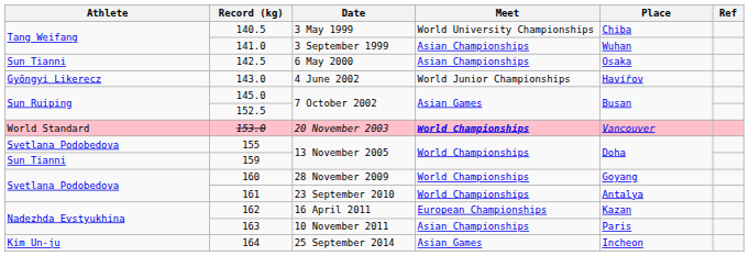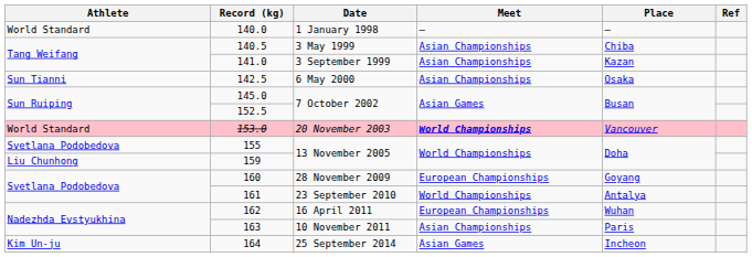 <table class="wikitable" style="font-size:90%; width: 70%;">
 <tr>
 <th width=20%>Athlete</th>
 <th width=8%>Record (kg)</th>
 <th width=12%>Date</th>
 <th width=18%>Meet</th>
 <th width=11%>Place</th>
 <th width=3%>Ref</th>
 </tr>
 <tr>
+<td>World Standard</td>
+<td align="center">140.0</td>
+<td>1 January 1998</td>
+<td>—</td>
+<td>—</td>
+<td></td>
+</tr>
+<tr>
 <td rowspan=2> <a href='#'>Tang Weifang</a></td>
 <td align="center">140.5</td>
 <td>3 May 1999</td>
-<td>World University Championships</td>
+<td><a href='#'>Asian Championships</a></td>
 <td><a href='#'>Chiba</a></td>
 <td></td>
 </tr>
 <tr>
 <td align="center">141.0</td>
 <td>3 September 1999</td>
 <td><a href='#'>Asian Championships</a></td>
-<td><a href='#'>Wuhan</a></td>
+<td><a href='#'>Kazan</a></td>
 <td></td>
 </tr>
 <tr>
 <td> <a href='#'>Sun Tianni</a></td>
 <td align="center">142.5</td>
 <td>6 May 2000</td>
 <td><a href='#'>Asian Championships</a></td>
 <td><a href='#'>Osaka</a></td>
-<td></td>
-</tr>
-<tr>
-<td> <a href='#'>Gyöngyi Likerecz</a></td>
-<td align="center">143.0</td>
-<td>4 June 2002</td>
-<td>World Junior Championships</td>
-<td><a href='#'>Havířov</a></td>
 <td></td>
 </tr>
 <tr>
 <td rowspan=2> <a href='#'>Sun Ruiping</a></td>
 <td align="center">145.0</td>
 <td rowspan=2>7 October 2002</td>
 <td rowspan=2><a href='#'>Asian Games</a></td>
 <td rowspan=2><a href='#'>Busan</a></td>
 <td></td>
 </tr>
 <tr>
 <td align="center">152.5</td>
 <td></td>
 </tr>
 <tr bgcolor=pink>
 <td>World Standard</td>
 <td align="center"><em><s>153.0</s></em></td>
 <td><em>20 November 2003</em></td>
 <td><strong><em><a href='#'>World Championships</a></em></strong></td>
 <td><em><a href='#'>Vancouver</a></em></td>
 <td></td>
 </tr>
 <tr>
 <td> <a href='#'>Svetlana Podobedova</a></td>
 <td align="center">155</td>
 <td rowspan=2>13 November 2005</td>
 <td rowspan=2><a href='#'>World Championships</a></td>
 <td rowspan=2><a href='#'>Doha</a></td>
 <td></td>
 </tr>
 <tr>
-<td> <a href='#'>Sun Tianni</a></td>
+<td> <a href='#'>Liu Chunhong</a></td>
 <td align="center">159</td>
 <td></td>
 </tr>
 <tr>
 <td rowspan=2> <a href='#'>Svetlana Podobedova</a></td>
 <td align="center">160</td>
 <td>28 November 2009</td>
-<td><a href='#'>World Championships</a></td>
+<td><a href='#'>European Championships</a></td>
 <td><a href='#'>Goyang</a></td>
 <td></td>
 </tr>
 <tr>
 <td align="center">161</td>
 <td>23 September 2010</td>
 <td><a href='#'>World Championships</a></td>
 <td><a href='#'>Antalya</a></td>
 <td></td>
 </tr>
 <tr>
 <td rowspan=2> <a href='#'>Nadezhda Evstyukhina</a></td>
 <td align="center">162</td>
 <td>16 April 2011</td>
 <td><a href='#'>European Championships</a></td>
-<td><a href='#'>Kazan</a></td>
+<td><a href='#'>Wuhan</a></td>
 <td></td>
 </tr>
 <tr>
 <td align="center">163</td>
 <td>10 November 2011</td>
 <td><a href='#'>Asian Championships</a></td>
 <td><a href='#'>Paris</a></td>
 <td></td>
 </tr>
 <tr>
 <td> <a href='#'>Kim Un-ju</a></td>
 <td align="center">164</td>
 <td>25 September 2014</td>
 <td><a href='#'>Asian Games</a></td>
 <td><a href='#'>Incheon</a></td>
 <td></td>
 </tr>
 </table>
